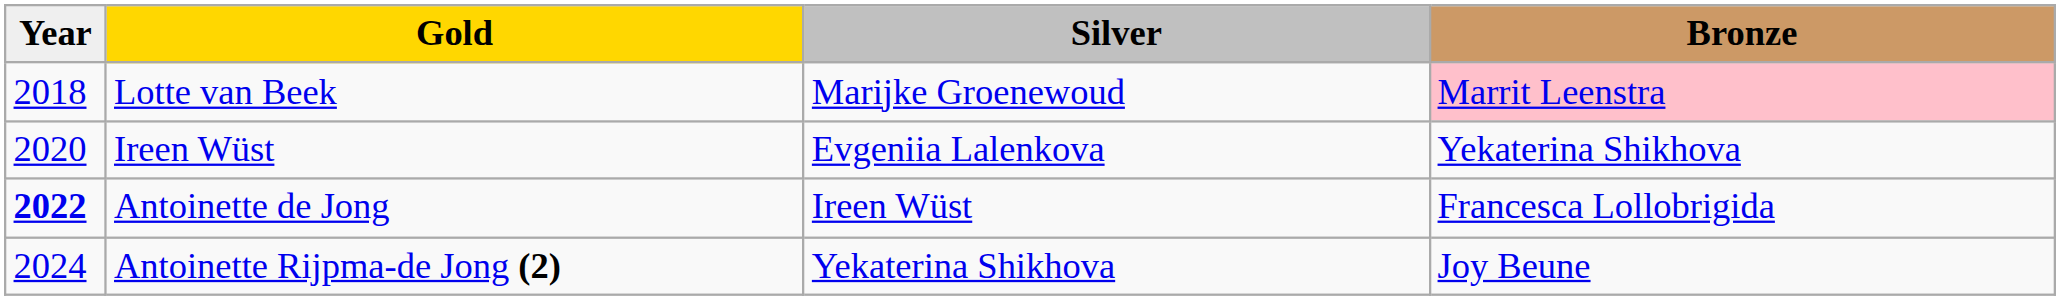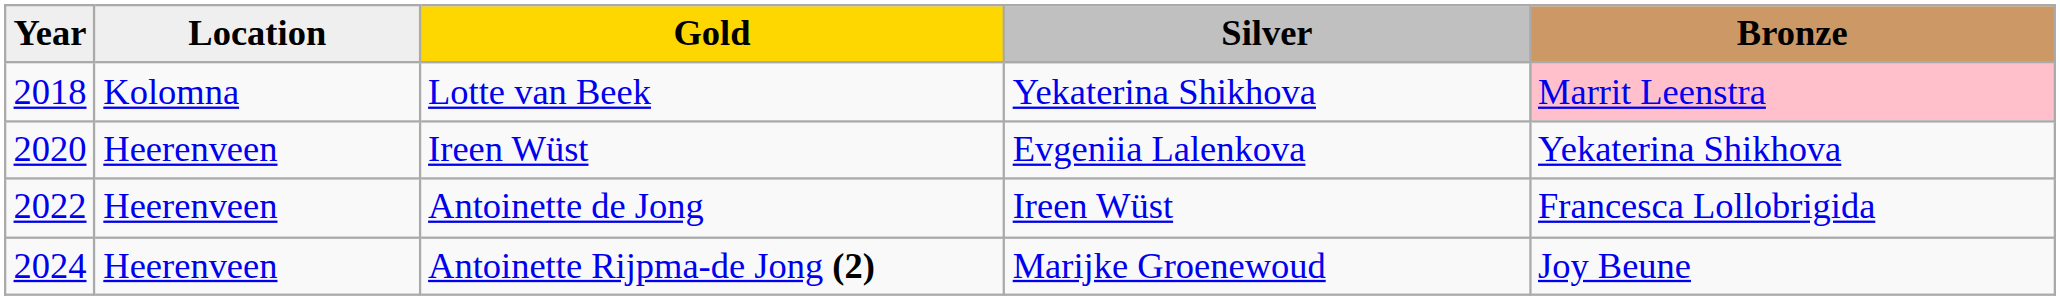 <table class="wikitable sortable" style="width:900px;">
 <tr>
 <th style="width:3%; background:#efefef;">Year</th>
+<th style="width:16%; background:#efefef;">Location</th>
 <th style="width:29%; background:gold">Gold</th>
 <th style="width:26%; background:silver">Silver</th>
 <th style="width:26%; background:#CC9966">Bronze</th>
 </tr>
 <tr>
 <td><a href='#'>2018</a></td>
+<td><a href='#'>Kolomna</a></td>
 <td> <a href='#'>Lotte van Beek</a></td>
-<td> <a href='#'>Marijke Groenewoud</a></td>
+<td> <a href='#'>Yekaterina Shikhova</a></td>
 <td style="background: pink;"> <a href='#'>Marrit Leenstra</a></td>
 </tr>
 <tr>
 <td><a href='#'>2020</a></td>
+<td><a href='#'>Heerenveen</a></td>
 <td> <a href='#'>Ireen Wüst</a></td>
 <td> <a href='#'>Evgeniia Lalenkova</a></td>
 <td> <a href='#'>Yekaterina Shikhova</a></td>
 </tr>
 <tr>
-<td><strong><a href='#'>2022</a></strong></td>
+<td><a href='#'>2022</a></td>
+<td><a href='#'>Heerenveen</a></td>
 <td> <a href='#'>Antoinette de Jong</a></td>
 <td> <a href='#'>Ireen Wüst</a></td>
 <td> <a href='#'>Francesca Lollobrigida</a></td>
 </tr>
 <tr>
 <td><a href='#'>2024</a></td>
+<td><a href='#'>Heerenveen</a></td>
 <td> <a href='#'>Antoinette Rijpma-de Jong</a> <strong>(2)</strong></td>
-<td> <a href='#'>Yekaterina Shikhova</a></td>
+<td> <a href='#'>Marijke Groenewoud</a></td>
 <td> <a href='#'>Joy Beune</a></td>
 </tr>
 </table>
